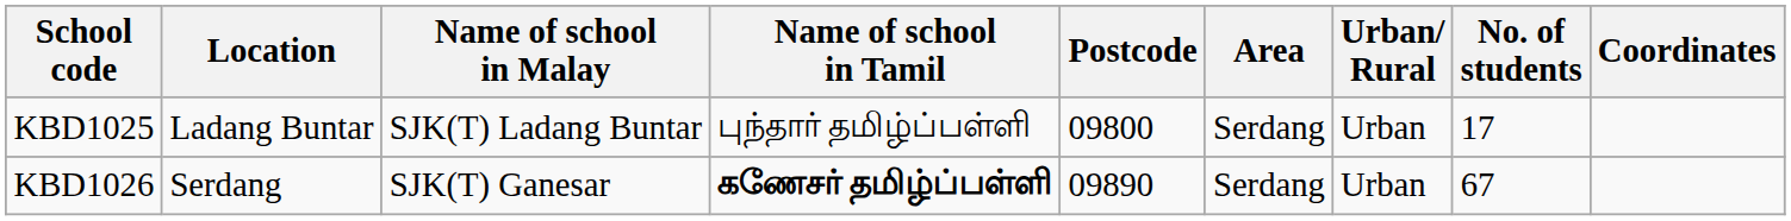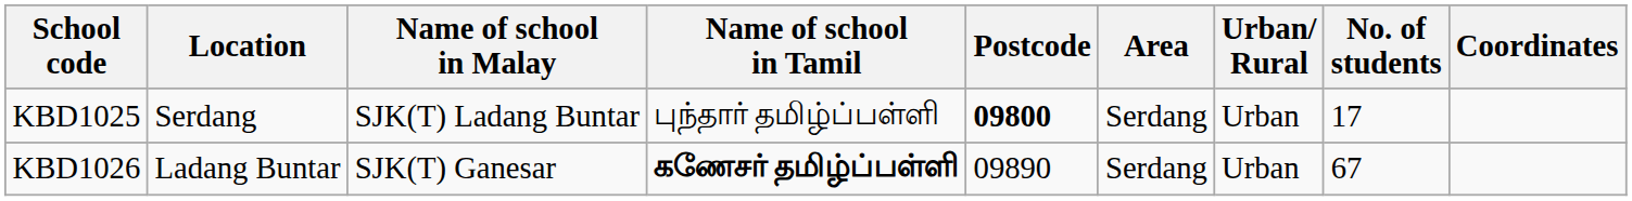 <table class="wikitable sortable">
 <tr>
 <th>School<br>code</th>
 <th>Location</th>
 <th>Name of school<br>in Malay</th>
 <th>Name of school<br>in Tamil</th>
 <th>Postcode</th>
 <th>Area</th>
 <th>Urban/<br>Rural</th>
 <th>No. of<br>students</th>
 <th>Coordinates</th>
 </tr>
 <tr>
 <td>KBD1025</td>
-<td>Ladang Buntar</td>
+<td>Serdang</td>
 <td>SJK(T) Ladang Buntar</td>
 <td>புந்தார் தமிழ்ப்பள்ளி</td>
-<td>09800</td>
+<td><strong>09800</strong></td>
 <td>Serdang</td>
 <td>Urban</td>
 <td>17</td>
 <td></td>
 </tr>
 <tr>
 <td>KBD1026</td>
-<td>Serdang</td>
+<td>Ladang Buntar</td>
 <td>SJK(T) Ganesar</td>
 <td><strong>கணேசர் தமிழ்ப்பள்ளி</strong></td>
 <td>09890</td>
 <td>Serdang</td>
 <td>Urban</td>
 <td>67</td>
 <td></td>
 </tr>
 </table>
